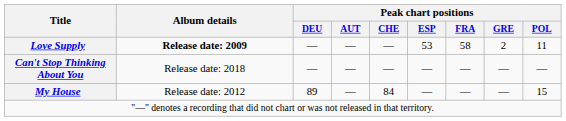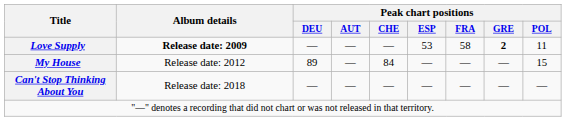 <table class="wikitable plainrowheaders" style="text-align:center;" border="1">
 <tr>
 <th scope="col" rowspan="2" style="width:10em;">Title</th>
 <th scope="col" rowspan="2" style="width:16em;">Album details</th>
 <th scope="col" colspan="7">Peak chart positions</th>
 </tr>
 <tr>
 <th scope="col" style="width:3.5em;font-size:90%;"><a href='#'>DEU</a><br></th>
 <th scope="col" style="width:3.5em;font-size:90%;"><a href='#'>AUT</a><br></th>
 <th scope="col" style="width:3.5em;font-size:90%;"><a href='#'>CHE</a><br></th>
 <th scope="col" style="width:3.5em;font-size:90%;"><a href='#'>ESP</a><br></th>
 <th scope="col" style="width:3.5em;font-size:90%;"><a href='#'>FRA</a><br></th>
 <th scope="col" style="width:3.5em;font-size:90%;"><a href='#'>GRE</a><br></th>
 <th scope="col" style="width:3.5em;font-size:90%;"><a href='#'>POL</a><br></th>
 </tr>
 <tr>
 <th scope="row"><em><a href='#'>Love Supply</a></em>  </th>
 <td><strong>Release date: 2009</strong></td>
 <td>—</td>
 <td>—</td>
 <td>—</td>
 <td>53</td>
 <td>58</td>
-<td>2</td>
+<td><strong>2</strong></td>
 <td>11</td>
+</tr>
+<tr>
+<th scope="row"><em><a href='#'>My House</a></em>  </th>
+<td>Release date: 2012</td>
+<td>89</td>
+<td>—</td>
+<td>84</td>
+<td>—</td>
+<td>—</td>
+<td>—</td>
+<td>15</td>
 </tr>
 <tr>
 <th scope="row"><em><a href='#'>Can't Stop Thinking About You</a></em></th>
 <td>Release date: 2018</td>
 <td>—</td>
 <td>—</td>
 <td>—</td>
 <td>—</td>
 <td>—</td>
 <td>—</td>
 <td>—</td>
 </tr>
 <tr>
-<th scope="row"><em><a href='#'>My House</a></em>  </th>
-<td>Release date: 2012</td>
-<td>89</td>
-<td>—</td>
-<td>84</td>
-<td>—</td>
-<td>—</td>
-<td>—</td>
-<td>15</td>
-</tr>
-<tr>
 <td colspan="9" style="font-size:90%">"—" denotes a recording that did not chart or was not released in that territory.</td>
 </tr>
 </table>
